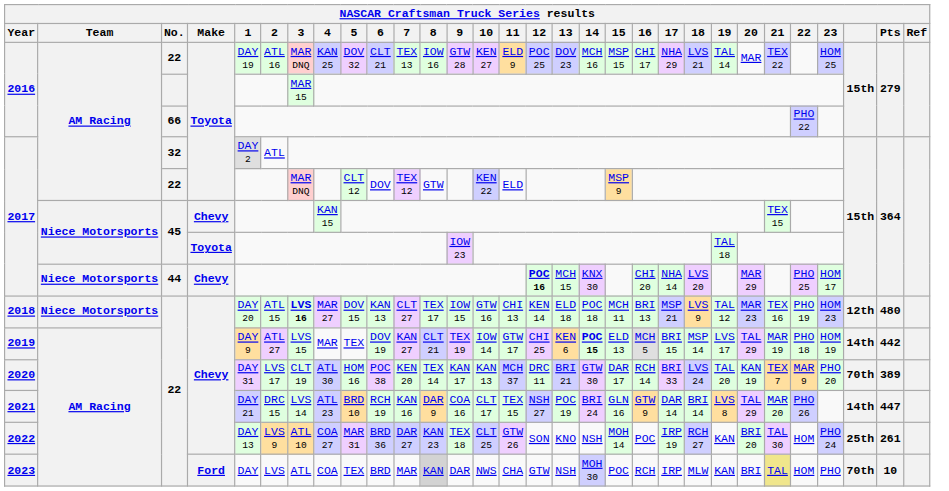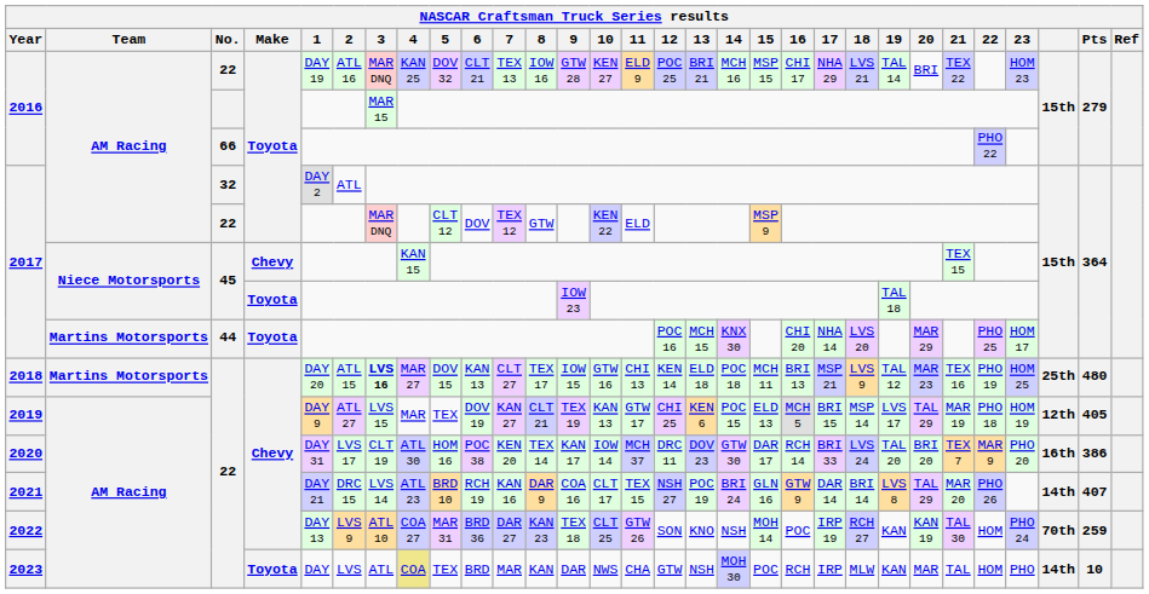 <table class="wikitable" style="text-align:center; font-size:75%">
 <tr>
 <th colspan=45><a href='#'>NASCAR Craftsman Truck Series</a> results</th>
 </tr>
 <tr>
 <th>Year</th>
 <th>Team</th>
 <th>No.</th>
 <th>Make</th>
 <th>1</th>
 <th>2</th>
 <th>3</th>
 <th>4</th>
 <th>5</th>
 <th>6</th>
 <th>7</th>
 <th>8</th>
 <th>9</th>
 <th>10</th>
 <th>11</th>
 <th>12</th>
 <th>13</th>
 <th>14</th>
 <th>15</th>
 <th>16</th>
 <th>17</th>
 <th>18</th>
 <th>19</th>
 <th>20</th>
 <th>21</th>
 <th>22</th>
 <th>23</th>
 <th></th>
 <th>Pts</th>
 <th>Ref</th>
 </tr>
 <tr>
 <th rowspan=3><a href='#'>2016</a></th>
 <th rowspan=5><a href='#'>AM Racing</a></th>
 <th>22</th>
 <th rowspan=5><a href='#'>Toyota</a></th>
 <td style="background:#DFFFDF;"><a href='#'>DAY</a><br><small>19</small></td>
 <td style="background:#DFFFDF;"><a href='#'>ATL</a><br><small>16</small></td>
 <td style="background:#FFCFCF;"><a href='#'>MAR</a><br><small>DNQ</small></td>
 <td style="background:#CFCFFF;"><a href='#'>KAN</a><br><small>25</small></td>
 <td style="background:#EFCFFF;"><a href='#'>DOV</a><br><small>32</small></td>
 <td style="background:#CFCFFF;"><a href='#'>CLT</a><br><small>21</small></td>
 <td style="background:#DFFFDF;"><a href='#'>TEX</a><br><small>13</small></td>
 <td style="background:#DFFFDF;"><a href='#'>IOW</a><br><small>16</small></td>
 <td style="background:#EFCFFF;"><a href='#'>GTW</a><br><small>28</small></td>
 <td style="background:#EFCFFF;"><a href='#'>KEN</a><br><small>27</small></td>
 <td style="background:#FFDF9F;"><a href='#'>ELD</a><br><small>9</small></td>
 <td style="background:#CFCFFF;"><a href='#'>POC</a><br><small>25</small></td>
-<td style="background:#CFCFFF;"><a href='#'>DOV</a><br><small>23</small></td>
+<td style="background:#CFCFFF;"><a href='#'>BRI</a><br><small>21</small></td>
 <td style="background:#DFFFDF;"><a href='#'>MCH</a><br><small>16</small></td>
 <td style="background:#DFFFDF;"><a href='#'>MSP</a><br><small>15</small></td>
 <td style="background:#DFFFDF;"><a href='#'>CHI</a><br><small>17</small></td>
 <td style="background:#EFCFFF;"><a href='#'>NHA</a><br><small>29</small></td>
 <td style="background:#CFCFFF;"><a href='#'>LVS</a><br><small>21</small></td>
 <td style="background:#DFFFDF;"><a href='#'>TAL</a><br><small>14</small></td>
-<td><a href='#'>MAR</a></td>
+<td><a href='#'>BRI</a></td>
 <td style="background:#CFCFFF;"><a href='#'>TEX</a><br><small>22</small></td>
 <td></td>
-<td style="background:#CFCFFF;"><a href='#'>HOM</a><br><small>25</small></td>
+<td style="background:#CFCFFF;"><a href='#'>HOM</a><br><small>23</small></td>
 <th rowspan=3>15th</th>
 <th rowspan=3>279</th>
 <th rowspan=3></th>
 </tr>
 <tr>
 <th></th>
 <td colspan=2></td>
 <td style="background:#DFFFDF;"><a href='#'>MAR</a><br><small>15</small></td>
 <td colspan=20></td>
 </tr>
 <tr>
 <th>66</th>
 <td colspan=21></td>
 <td style="background:#CFCFFF;"><a href='#'>PHO</a><br><small>22</small></td>
 <td></td>
 </tr>
 <tr>
 <th rowspan=5><a href='#'>2017</a></th>
 <th>32</th>
 <td style="background:#DFDFDF;"><a href='#'>DAY</a><br><small>2</small></td>
 <td><a href='#'>ATL</a></td>
 <td colspan=21></td>
 <th rowspan=5>15th</th>
 <th rowspan=5>364</th>
 <th rowspan=5></th>
 </tr>
 <tr>
 <th>22</th>
 <td colspan=2></td>
 <td style="background:#FFCFCF;"><a href='#'>MAR</a><br><small>DNQ</small></td>
 <td></td>
 <td style="background:#DFFFDF;"><a href='#'>CLT</a><br><small>12</small></td>
 <td><a href='#'>DOV</a></td>
 <td style="background:#EFCFFF;"><a href='#'>TEX</a><br><small>12</small></td>
 <td><a href='#'>GTW</a></td>
 <td></td>
 <td style="background:#CFCFFF;"><a href='#'>KEN</a><br><small>22</small></td>
 <td><a href='#'>ELD</a></td>
 <td colspan=3></td>
 <td style="background:#FFDF9F;"><a href='#'>MSP</a><br><small>9</small></td>
 <td colspan=8></td>
 </tr>
 <tr>
 <th rowspan=2><a href='#'>Niece Motorsports</a></th>
 <th rowspan=2>45</th>
 <th><a href='#'>Chevy</a></th>
 <td colspan=3></td>
 <td style="background:#DFFFDF;"><a href='#'>KAN</a><br><small>15</small></td>
 <td colspan=16></td>
 <td style="background:#DFFFDF;"><a href='#'>TEX</a><br><small>15</small></td>
 <td colspan=2></td>
 </tr>
 <tr>
 <th><a href='#'>Toyota</a></th>
 <td colspan=8></td>
 <td style="background:#EFCFFF;"><a href='#'>IOW</a><br><small>23</small></td>
 <td colspan=9></td>
 <td style="background:#DFFFDF;"><a href='#'>TAL</a><br><small>18</small></td>
 <td colspan=4></td>
 </tr>
 <tr>
-<th><a href='#'>Niece Motorsports</a></th>
+<th><a href='#'>Martins Motorsports</a></th>
 <th>44</th>
-<th><a href='#'>Chevy</a></th>
+<th><a href='#'>Toyota</a></th>
 <td colspan=11></td>
-<td style="background:#DFFFDF;"><strong><a href='#'>POC</a><br><small>16</small></strong></td>
+<td style="background:#DFFFDF;"><a href='#'>POC</a><br><small>16</small></td>
 <td style="background:#DFFFDF;"><a href='#'>MCH</a><br><small>15</small></td>
 <td style="background:#EFCFFF;"><a href='#'>KNX</a><br><small>30</small></td>
 <td></td>
 <td style="background:#DFFFDF;"><a href='#'>CHI</a><br><small>20</small></td>
 <td style="background:#DFFFDF;"><a href='#'>NHA</a><br><small>14</small></td>
 <td style="background:#EFCFFF;"><a href='#'>LVS</a><br><small>20</small></td>
 <td></td>
 <td style="background:#EFCFFF;"><a href='#'>MAR</a><br><small>29</small></td>
 <td></td>
 <td style="background:#EFCFFF;"><a href='#'>PHO</a><br><small>25</small></td>
 <td style="background:#DFFFDF;"><a href='#'>HOM</a><br><small>17</small></td>
 </tr>
 <tr>
 <th><a href='#'>2018</a></th>
-<th><a href='#'>Niece Motorsports</a></th>
+<th><a href='#'>Martins Motorsports</a></th>
 <th rowspan=6>22</th>
 <th rowspan=5><a href='#'>Chevy</a></th>
 <td style="background:#DFFFDF;"><a href='#'>DAY</a><br><small>20</small></td>
 <td style="background:#DFFFDF;"><a href='#'>ATL</a><br><small>15</small></td>
 <td style="background:#DFFFDF;"><strong><a href='#'>LVS</a><br><small>16</small></strong></td>
 <td style="background:#EFCFFF;"><a href='#'>MAR</a><br><small>27</small></td>
 <td style="background:#DFFFDF;"><a href='#'>DOV</a><br><small>15</small></td>
 <td style="background:#DFFFDF;"><a href='#'>KAN</a><br><small>13</small></td>
 <td style="background:#EFCFFF;"><a href='#'>CLT</a><br><small>27</small></td>
 <td style="background:#DFFFDF;"><a href='#'>TEX</a><br><small>17</small></td>
 <td style="background:#DFFFDF;"><a href='#'>IOW</a><br><small>15</small></td>
 <td style="background:#DFFFDF;"><a href='#'>GTW</a><br><small>16</small></td>
 <td style="background:#DFFFDF;"><a href='#'>CHI</a><br><small>13</small></td>
 <td style="background:#DFFFDF;"><a href='#'>KEN</a><br><small>14</small></td>
 <td style="background:#DFFFDF;"><a href='#'>ELD</a><br><small>18</small></td>
 <td style="background:#DFFFDF;"><a href='#'>POC</a><br><small>18</small></td>
 <td style="background:#DFFFDF;"><a href='#'>MCH</a><br><small>11</small></td>
 <td style="background:#DFFFDF;"><a href='#'>BRI</a><br><small>13</small></td>
 <td style="background:#CFCFFF;"><a href='#'>MSP</a><br><small>21</small></td>
 <td style="background:#FFDF9F;"><a href='#'>LVS</a><br><small>9</small></td>
 <td style="background:#DFFFDF;"><a href='#'>TAL</a><br><small>12</small></td>
 <td style="background:#CFCFFF;"><a href='#'>MAR</a><br><small>23</small></td>
 <td style="background:#DFFFDF;"><a href='#'>TEX</a><br><small>16</small></td>
 <td style="background:#DFFFDF;"><a href='#'>PHO</a><br><small>19</small></td>
-<td style="background:#CFCFFF;"><a href='#'>HOM</a><br><small>23</small></td>
-<th>12th</th>
+<td style="background:#CFCFFF;"><a href='#'>HOM</a><br><small>25</small></td>
+<th>25th</th>
 <th>480</th>
 <th></th>
 </tr>
 <tr>
 <th><a href='#'>2019</a></th>
 <th rowspan=5><a href='#'>AM Racing</a></th>
 <td style="background:#FFDF9F;"><a href='#'>DAY</a><br><small>9</small></td>
 <td style="background:#EFCFFF;"><a href='#'>ATL</a><br><small>27</small></td>
 <td style="background:#DFFFDF;"><a href='#'>LVS</a><br><small>15</small></td>
 <td><a href='#'>MAR</a></td>
 <td><a href='#'>TEX</a></td>
 <td style="background:#DFFFDF;"><a href='#'>DOV</a><br><small>19</small></td>
 <td style="background:#EFCFFF;"><a href='#'>KAN</a><br><small>27</small></td>
 <td style="background:#CFCFFF;"><a href='#'>CLT</a><br><small>21</small></td>
 <td style="background:#EFCFFF;"><a href='#'>TEX</a><br><small>19</small></td>
-<td style="background:#DFFFDF;"><a href='#'>IOW</a><br><small>14</small></td>
+<td style="background:#DFFFDF;"><a href='#'>KAN</a><br><small>13</small></td>
 <td style="background:#DFFFDF;"><a href='#'>GTW</a><br><small>17</small></td>
 <td style="background:#EFCFFF;"><a href='#'>CHI</a><br><small>25</small></td>
 <td style="background:#FFDF9F;"><a href='#'>KEN</a><br><small>6</small></td>
-<td style="background:#DFFFDF;"><strong><a href='#'>POC</a><br><small>15</small></strong></td>
+<td style="background:#DFFFDF;"><a href='#'>POC</a><br><small>15</small></td>
 <td style="background:#DFFFDF;"><a href='#'>ELD</a><br><small>13</small></td>
 <td style="background:#DFDFDF;"><a href='#'>MCH</a><br><small>5</small></td>
 <td style="background:#DFFFDF;"><a href='#'>BRI</a><br><small>15</small></td>
 <td style="background:#DFFFDF;"><a href='#'>MSP</a><br><small>14</small></td>
 <td style="background:#DFFFDF;"><a href='#'>LVS</a><br><small>17</small></td>
 <td style="background:#EFCFFF;"><a href='#'>TAL</a><br><small>29</small></td>
 <td style="background:#DFFFDF;"><a href='#'>MAR</a><br><small>19</small></td>
 <td style="background:#DFFFDF;"><a href='#'>PHO</a><br><small>18</small></td>
 <td style="background:#DFFFDF;"><a href='#'>HOM</a><br><small>19</small></td>
-<th>14th</th>
-<th>442</th>
+<th>12th</th>
+<th>405</th>
 <th></th>
 </tr>
 <tr>
 <th><a href='#'>2020</a></th>
 <td style="background:#EFCFFF;"><a href='#'>DAY</a><br><small>31</small></td>
 <td style="background:#DFFFDF;"><a href='#'>LVS</a><br><small>17</small></td>
 <td style="background:#DFFFDF;"><a href='#'>CLT</a><br><small>19</small></td>
 <td style="background:#CFCFFF;"><a href='#'>ATL</a><br><small>30</small></td>
 <td style="background:#DFFFDF;"><a href='#'>HOM</a><br><small>16</small></td>
 <td style="background:#EFCFFF;"><a href='#'>POC</a><br><small>38</small></td>
 <td style="background:#DFFFDF;"><a href='#'>KEN</a><br><small>20</small></td>
 <td style="background:#DFFFDF;"><a href='#'>TEX</a><br><small>14</small></td>
 <td style="background:#DFFFDF;"><a href='#'>KAN</a><br><small>17</small></td>
-<td style="background:#DFFFDF;"><a href='#'>KAN</a><br><small>13</small></td>
+<td style="background:#DFFFDF;"><a href='#'>IOW</a><br><small>14</small></td>
 <td style="background:#CFCFFF;"><a href='#'>MCH</a><br><small>37</small></td>
 <td style="background:#DFFFDF;"><a href='#'>DRC</a><br><small>11</small></td>
-<td style="background:#CFCFFF;"><a href='#'>BRI</a><br><small>21</small></td>
+<td style="background:#CFCFFF;"><a href='#'>DOV</a><br><small>23</small></td>
 <td style="background:#EFCFFF;"><a href='#'>GTW</a><br><small>30</small></td>
 <td style="background:#DFFFDF;"><a href='#'>DAR</a><br><small>17</small></td>
 <td style="background:#DFFFDF;"><a href='#'>RCH</a><br><small>14</small></td>
 <td style="background:#EFCFFF;"><a href='#'>BRI</a><br><small>33</small></td>
 <td style="background:#CFCFFF;"><a href='#'>LVS</a><br><small>24</small></td>
 <td style="background:#DFFFDF;"><a href='#'>TAL</a><br><small>20</small></td>
-<td style="background:#DFFFDF;"><a href='#'>KAN</a><br><small>19</small></td>
+<td style="background:#DFFFDF;"><a href='#'>BRI</a><br><small>20</small></td>
 <td style="background:#FFDF9F;"><a href='#'>TEX</a><br><small>7</small></td>
 <td style="background:#FFDF9F;"><a href='#'>MAR</a><br><small>9</small></td>
 <td style="background:#DFFFDF;"><a href='#'>PHO</a><br><small>20</small></td>
-<th>70th</th>
-<th>389</th>
+<th>16th</th>
+<th>386</th>
 <th></th>
 </tr>
 <tr>
 <th><a href='#'>2021</a></th>
 <td style="background:#CFCFFF;"><a href='#'>DAY</a><br><small>21</small></td>
 <td style="background:#DFFFDF;"><a href='#'>DRC</a><br><small>15</small></td>
 <td style="background:#DFFFDF;"><a href='#'>LVS</a><br><small>14</small></td>
 <td style="background:#CFCFFF;"><a href='#'>ATL</a><br><small>23</small></td>
 <td style="background:#FFDF9F;"><a href='#'>BRD</a><br><small>10</small></td>
 <td style="background:#DFFFDF;"><a href='#'>RCH</a><br><small>19</small></td>
 <td style="background:#DFFFDF;"><a href='#'>KAN</a><br><small>16</small></td>
 <td style="background:#FFDF9F;"><a href='#'>DAR</a><br><small>9</small></td>
 <td style="background:#DFFFDF;"><a href='#'>COA</a><br><small>16</small></td>
 <td style="background:#DFFFDF;"><a href='#'>CLT</a><br><small>17</small></td>
 <td style="background:#DFFFDF;"><a href='#'>TEX</a><br><small>15</small></td>
 <td style="background:#CFCFFF;"><a href='#'>NSH</a><br><small>27</small></td>
 <td style="background:#DFFFDF;"><a href='#'>POC</a><br><small>19</small></td>
 <td style="background:#EFCFFF;"><a href='#'>BRI</a><br><small>24</small></td>
 <td style="background:#DFFFDF;"><a href='#'>GLN</a><br><small>16</small></td>
 <td style="background:#FFDF9F;"><a href='#'>GTW</a><br><small>9</small></td>
 <td style="background:#DFFFDF;"><a href='#'>DAR</a><br><small>14</small></td>
 <td style="background:#DFFFDF;"><a href='#'>BRI</a><br><small>14</small></td>
 <td style="background:#FFDF9F;"><a href='#'>LVS</a><br><small>8</small></td>
 <td style="background:#EFCFFF;"><a href='#'>TAL</a><br><small>29</small></td>
 <td style="background:#DFFFDF;"><a href='#'>MAR</a><br><small>20</small></td>
 <td style="background:#CFCFFF;"><a href='#'>PHO</a><br><small>26</small></td>
 <td></td>
 <th>14th</th>
-<th>447</th>
+<th>407</th>
 <th></th>
 </tr>
 <tr>
 <th><a href='#'>2022</a></th>
 <td style="background:#DFFFDF;"><a href='#'>DAY</a><br><small>13</small></td>
 <td style="background:#FFDF9F;"><a href='#'>LVS</a><br><small>9</small></td>
 <td style="background:#FFDF9F;"><a href='#'>ATL</a><br><small>10</small></td>
 <td style="background:#CFCFFF;"><a href='#'>COA</a><br><small>27</small></td>
 <td style="background:#EFCFFF;"><a href='#'>MAR</a><br><small>31</small></td>
 <td style="background:#CFCFFF;"><a href='#'>BRD</a><br><small>36</small></td>
 <td style="background:#CFCFFF;"><a href='#'>DAR</a><br><small>27</small></td>
 <td style="background:#CFCFFF;"><a href='#'>KAN</a><br><small>23</small></td>
 <td style="background:#DFFFDF;"><a href='#'>TEX</a><br><small>18</small></td>
 <td style="background:#CFCFFF;"><a href='#'>CLT</a><br><small>25</small></td>
 <td style="background:#EFCFFF;"><a href='#'>GTW</a><br><small>26</small></td>
 <td><a href='#'>SON</a></td>
 <td><a href='#'>KNO</a></td>
 <td><a href='#'>NSH</a></td>
 <td style="background:#DFFFDF;"><a href='#'>MOH</a><br><small>14</small></td>
 <td><a href='#'>POC</a></td>
 <td style="background:#DFFFDF;"><a href='#'>IRP</a><br><small>19</small></td>
 <td style="background:#CFCFFF;"><a href='#'>RCH</a><br><small>27</small></td>
 <td><a href='#'>KAN</a></td>
-<td style="background:#DFFFDF;"><a href='#'>BRI</a><br><small>20</small></td>
+<td style="background:#DFFFDF;"><a href='#'>KAN</a><br><small>19</small></td>
 <td style="background:#EFCFFF;"><a href='#'>TAL</a><br><small>30</small></td>
 <td><a href='#'>HOM</a></td>
 <td style="background:#CFCFFF;"><a href='#'>PHO</a><br><small>24</small></td>
-<th>25th</th>
-<th>261</th>
+<th>70th</th>
+<th>259</th>
 <th></th>
 </tr>
 <tr>
 <th><a href='#'>2023</a></th>
-<th><a href='#'>Ford</a></th>
+<th><a href='#'>Toyota</a></th>
 <td><a href='#'>DAY</a></td>
 <td><a href='#'>LVS</a></td>
 <td><a href='#'>ATL</a></td>
-<td><a href='#'>COA</a></td>
+<td style="background: khaki;"><a href='#'>COA</a></td>
 <td><a href='#'>TEX</a></td>
 <td><a href='#'>BRD</a></td>
 <td><a href='#'>MAR</a></td>
-<td style="background: lightgrey;"><a href='#'>KAN</a></td>
+<td><a href='#'>KAN</a></td>
 <td><a href='#'>DAR</a></td>
 <td><a href='#'>NWS</a></td>
 <td><a href='#'>CHA</a></td>
 <td><a href='#'>GTW</a></td>
 <td><a href='#'>NSH</a></td>
 <td style="background:#CFCFFF;"><a href='#'>MOH</a><br><small>30</small></td>
 <td><a href='#'>POC</a></td>
 <td><a href='#'>RCH</a></td>
 <td><a href='#'>IRP</a></td>
 <td><a href='#'>MLW</a></td>
 <td><a href='#'>KAN</a></td>
-<td><a href='#'>BRI</a></td>
-<td style="background: khaki;"><a href='#'>TAL</a></td>
+<td><a href='#'>MAR</a></td>
+<td><a href='#'>TAL</a></td>
 <td><a href='#'>HOM</a></td>
 <td><a href='#'>PHO</a></td>
-<th>70th</th>
+<th>14th</th>
 <th>10</th>
 <th></th>
 </tr>
 </table>
